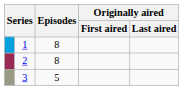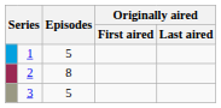 <table class="wikitable plainrowheaders" style="text-align:center;">
 <tr>
 <th colspan="2" rowspan="2">Series</th>
 <th rowspan="2">Episodes</th>
 <th colspan="2">Originally aired</th>
 </tr>
 <tr>
 <th>First aired</th>
 <th>Last aired</th>
 </tr>
 <tr>
 <td style="background:#04A1DF;"></td>
 <td><a href='#'>1</a></td>
-<td>8</td>
+<td>5</td>
 <td></td>
 <td></td>
 </tr>
 <tr>
 <td style="background:#9A2953;"></td>
 <td><a href='#'>2</a></td>
 <td>8</td>
 <td></td>
 <td></td>
 </tr>
 <tr>
 <td style="background:#9A9984;"></td>
 <td><a href='#'>3</a></td>
 <td>5</td>
 <td></td>
 <td></td>
 </tr>
 </table>
